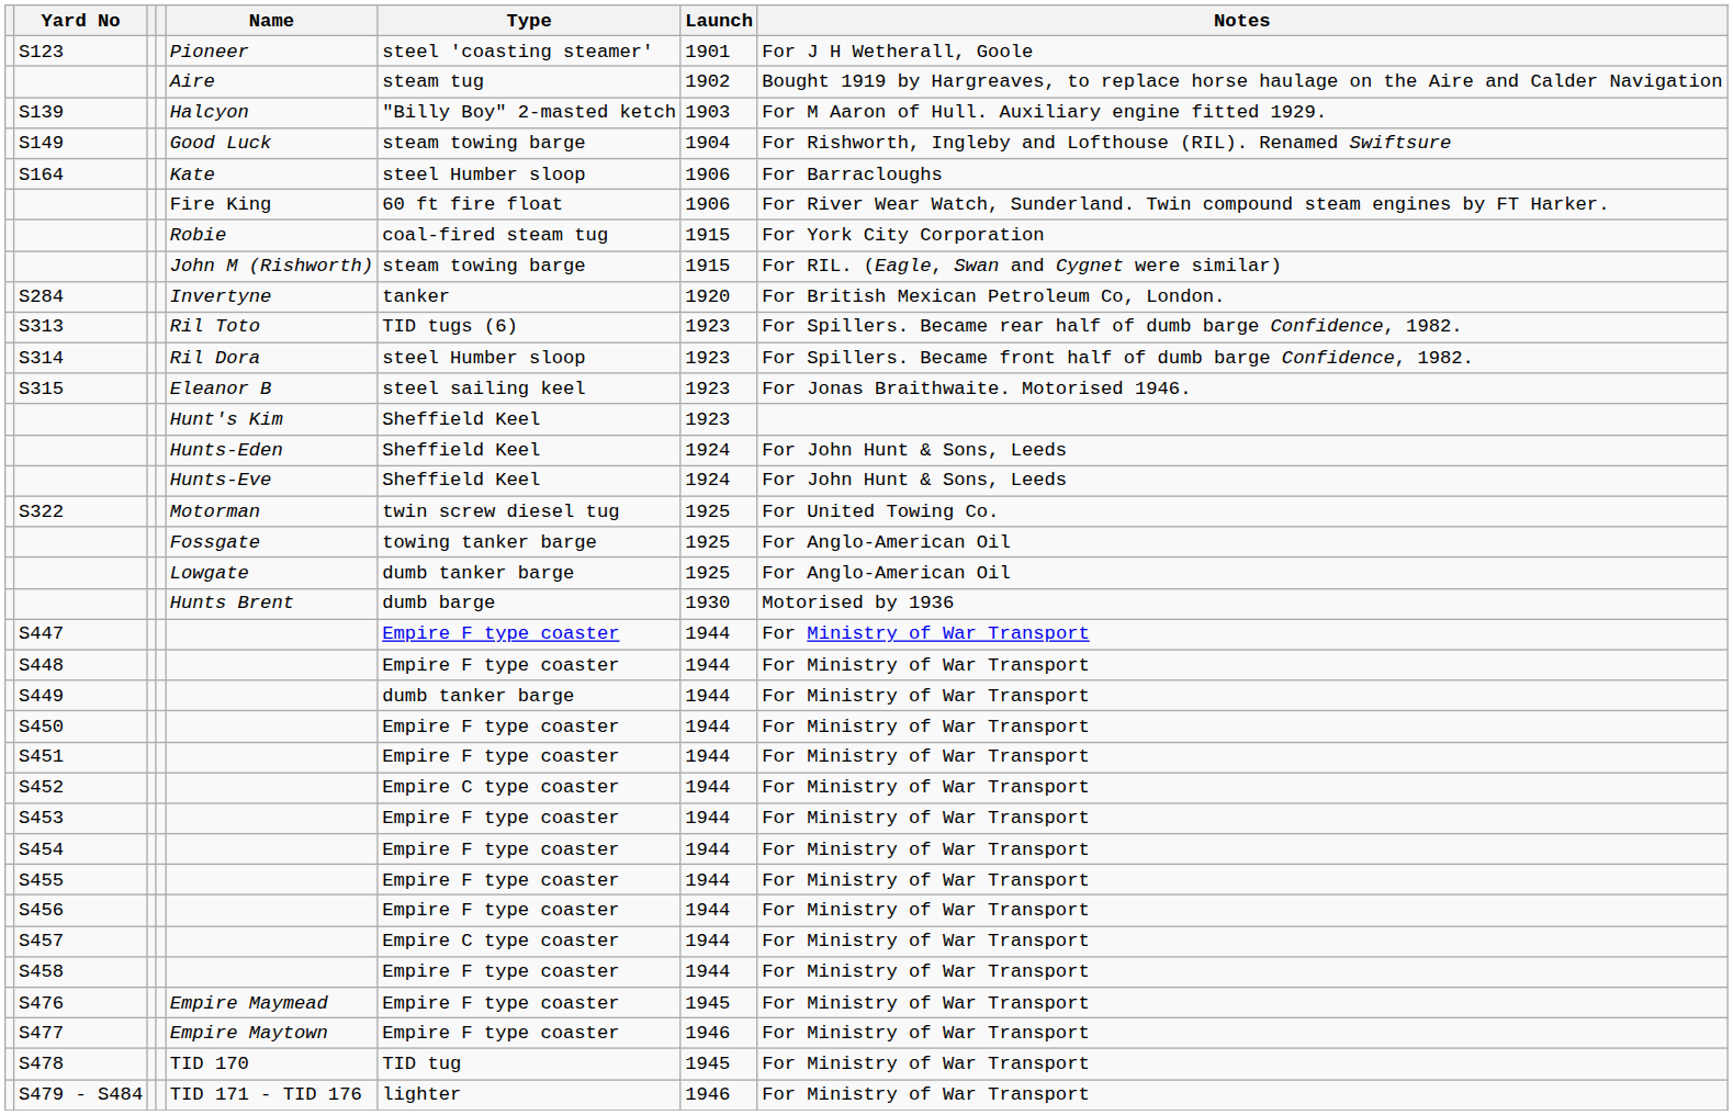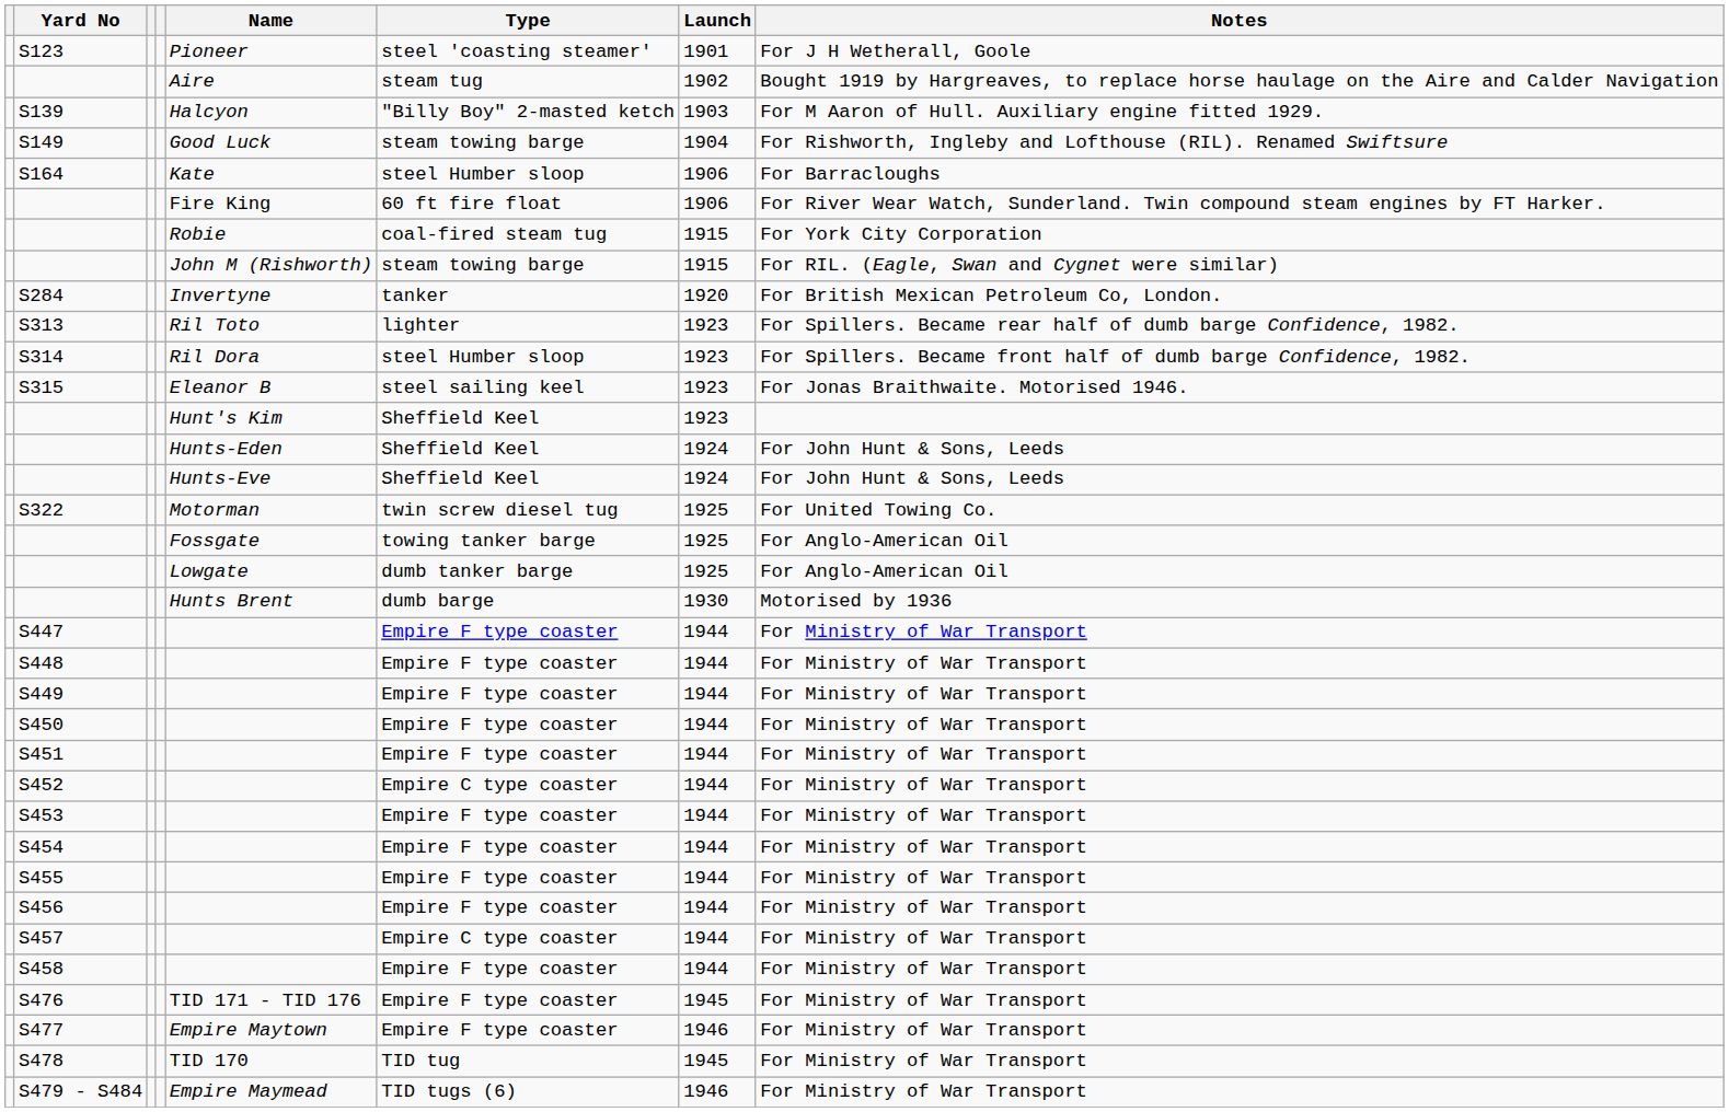 <table class="wikitable sortable">
 <tr>
 <th></th>
 <th>Yard No</th>
 <th></th>
 <th></th>
 <th>Name</th>
 <th>Type</th>
 <th>Launch</th>
 <th class="unsortable">Notes</th>
 </tr>
 <tr>
 <td></td>
 <td>S123</td>
 <td></td>
 <td></td>
 <td><em>Pioneer</em></td>
 <td>steel 'coasting steamer'</td>
 <td>1901</td>
 <td>For J H Wetherall, Goole</td>
 </tr>
 <tr>
 <td></td>
 <td></td>
 <td></td>
 <td></td>
 <td><em>Aire</em></td>
 <td>steam tug</td>
 <td>1902</td>
 <td>Bought 1919 by Hargreaves, to replace horse haulage on the Aire and Calder Navigation</td>
 </tr>
 <tr>
 <td></td>
 <td>S139</td>
 <td></td>
 <td></td>
 <td><em>Halcyon</em></td>
 <td>"Billy Boy" 2-masted ketch</td>
 <td>1903</td>
 <td>For M Aaron of Hull. Auxiliary engine fitted 1929.</td>
 </tr>
 <tr>
 <td></td>
 <td>S149</td>
 <td></td>
 <td></td>
 <td><em>Good Luck</em></td>
 <td>steam towing barge</td>
 <td>1904</td>
 <td>For Rishworth, Ingleby and Lofthouse (RIL). Renamed <em>Swiftsure</em></td>
 </tr>
 <tr>
 <td></td>
 <td>S164</td>
 <td></td>
 <td></td>
 <td><em>Kate</em></td>
 <td>steel Humber sloop</td>
 <td>1906</td>
 <td>For Barracloughs</td>
 </tr>
 <tr>
 <td></td>
 <td></td>
 <td></td>
 <td></td>
 <td>Fire King</td>
 <td>60 ft fire float</td>
 <td>1906</td>
 <td>For River Wear Watch, Sunderland. Twin compound steam engines by FT Harker.</td>
 </tr>
 <tr>
 <td></td>
 <td></td>
 <td></td>
 <td></td>
 <td><em>Robie</em></td>
 <td>coal-fired steam tug</td>
 <td>1915</td>
 <td>For York City Corporation</td>
 </tr>
 <tr>
 <td></td>
 <td></td>
 <td></td>
 <td></td>
 <td><em>John M (Rishworth)</em></td>
 <td>steam towing barge</td>
 <td>1915</td>
 <td>For RIL. (<em>Eagle</em>, <em>Swan</em> and <em>Cygnet</em> were similar)</td>
 </tr>
 <tr>
 <td></td>
 <td>S284</td>
 <td></td>
 <td></td>
 <td><em>Invertyne</em></td>
 <td>tanker</td>
 <td>1920</td>
 <td>For British Mexican Petroleum Co, London.</td>
 </tr>
 <tr>
 <td></td>
 <td>S313</td>
 <td></td>
 <td></td>
 <td><em>Ril Toto</em></td>
-<td>TID tugs (6)</td>
+<td>lighter</td>
 <td>1923</td>
 <td>For Spillers. Became rear half of dumb barge <em>Confidence</em>, 1982.</td>
 </tr>
 <tr>
 <td></td>
 <td>S314</td>
 <td></td>
 <td></td>
 <td><em>Ril Dora</em></td>
 <td>steel Humber sloop</td>
 <td>1923</td>
 <td>For Spillers. Became front half of dumb barge <em>Confidence</em>, 1982.</td>
 </tr>
 <tr>
 <td></td>
 <td>S315</td>
 <td></td>
 <td></td>
 <td><em>Eleanor B</em></td>
 <td>steel sailing keel</td>
 <td>1923</td>
 <td>For Jonas Braithwaite. Motorised 1946.</td>
 </tr>
 <tr>
 <td></td>
 <td></td>
 <td></td>
 <td></td>
 <td><em>Hunt's Kim</em></td>
 <td>Sheffield Keel</td>
 <td>1923</td>
 <td></td>
 </tr>
 <tr>
 <td></td>
 <td></td>
 <td></td>
 <td></td>
 <td><em>Hunts-Eden</em></td>
 <td>Sheffield Keel</td>
 <td>1924</td>
 <td>For John Hunt & Sons, Leeds</td>
 </tr>
 <tr>
 <td></td>
 <td></td>
 <td></td>
 <td></td>
 <td><em>Hunts-Eve</em></td>
 <td>Sheffield Keel</td>
 <td>1924</td>
 <td>For John Hunt & Sons, Leeds</td>
 </tr>
 <tr>
 <td></td>
 <td>S322</td>
 <td></td>
 <td></td>
 <td><em>Motorman</em></td>
 <td>twin screw diesel tug</td>
 <td>1925</td>
 <td>For United Towing Co.</td>
 </tr>
 <tr>
 <td></td>
 <td></td>
 <td></td>
 <td></td>
 <td><em>Fossgate</em></td>
 <td>towing tanker barge</td>
 <td>1925</td>
 <td>For Anglo-American Oil</td>
 </tr>
 <tr>
 <td></td>
 <td></td>
 <td></td>
 <td></td>
 <td><em>Lowgate</em></td>
 <td>dumb tanker barge</td>
 <td>1925</td>
 <td>For Anglo-American Oil</td>
 </tr>
 <tr>
 <td></td>
 <td></td>
 <td></td>
 <td></td>
 <td><em>Hunts Brent</em></td>
 <td>dumb barge</td>
 <td>1930</td>
 <td>Motorised by 1936</td>
 </tr>
 <tr>
 <td></td>
 <td>S447</td>
 <td></td>
 <td></td>
 <td></td>
 <td><a href='#'>Empire F type coaster</a></td>
 <td>1944</td>
 <td>For <a href='#'>Ministry of War Transport</a></td>
 </tr>
 <tr>
 <td></td>
 <td>S448</td>
 <td></td>
 <td></td>
 <td></td>
 <td>Empire F type coaster</td>
 <td>1944</td>
 <td>For Ministry of War Transport</td>
 </tr>
 <tr>
 <td></td>
 <td>S449</td>
 <td></td>
 <td></td>
 <td></td>
-<td>dumb tanker barge</td>
+<td>Empire F type coaster</td>
 <td>1944</td>
 <td>For Ministry of War Transport</td>
 </tr>
 <tr>
 <td></td>
 <td>S450</td>
 <td></td>
 <td></td>
 <td></td>
 <td>Empire F type coaster</td>
 <td>1944</td>
 <td>For Ministry of War Transport</td>
 </tr>
 <tr>
 <td></td>
 <td>S451</td>
 <td></td>
 <td></td>
 <td></td>
 <td>Empire F type coaster</td>
 <td>1944</td>
 <td>For Ministry of War Transport</td>
 </tr>
 <tr>
 <td></td>
 <td>S452</td>
 <td></td>
 <td></td>
 <td></td>
 <td>Empire C type coaster</td>
 <td>1944</td>
 <td>For Ministry of War Transport</td>
 </tr>
 <tr>
 <td></td>
 <td>S453</td>
 <td></td>
 <td></td>
 <td></td>
 <td>Empire F type coaster</td>
 <td>1944</td>
 <td>For Ministry of War Transport</td>
 </tr>
 <tr>
 <td></td>
 <td>S454</td>
 <td></td>
 <td></td>
 <td></td>
 <td>Empire F type coaster</td>
 <td>1944</td>
 <td>For Ministry of War Transport</td>
 </tr>
 <tr>
 <td></td>
 <td>S455</td>
 <td></td>
 <td></td>
 <td></td>
 <td>Empire F type coaster</td>
 <td>1944</td>
 <td>For Ministry of War Transport</td>
 </tr>
 <tr>
 <td></td>
 <td>S456</td>
 <td></td>
 <td></td>
 <td></td>
 <td>Empire F type coaster</td>
 <td>1944</td>
 <td>For Ministry of War Transport</td>
 </tr>
 <tr>
 <td></td>
 <td>S457</td>
 <td></td>
 <td></td>
 <td></td>
 <td>Empire C type coaster</td>
 <td>1944</td>
 <td>For Ministry of War Transport</td>
 </tr>
 <tr>
 <td></td>
 <td>S458</td>
 <td></td>
 <td></td>
 <td></td>
 <td>Empire F type coaster</td>
 <td>1944</td>
 <td>For Ministry of War Transport</td>
 </tr>
 <tr>
 <td></td>
 <td>S476</td>
 <td></td>
 <td></td>
-<td><em>Empire Maymead</em></td>
+<td>TID 171 - TID 176</td>
 <td>Empire F type coaster</td>
 <td>1945</td>
 <td>For Ministry of War Transport</td>
 </tr>
 <tr>
 <td></td>
 <td>S477</td>
 <td></td>
 <td></td>
 <td><em>Empire Maytown</em></td>
 <td>Empire F type coaster</td>
 <td>1946</td>
 <td>For Ministry of War Transport</td>
 </tr>
 <tr>
 <td></td>
 <td>S478</td>
 <td></td>
 <td></td>
 <td>TID 170</td>
 <td>TID tug</td>
 <td>1945</td>
 <td>For Ministry of War Transport</td>
 </tr>
 <tr>
 <td></td>
 <td>S479 - S484</td>
 <td></td>
 <td></td>
-<td>TID 171 - TID 176</td>
-<td>lighter</td>
+<td><em>Empire Maymead</em></td>
+<td>TID tugs (6)</td>
 <td>1946</td>
 <td>For Ministry of War Transport</td>
 </tr>
 </table>
